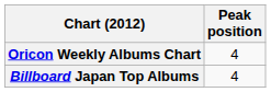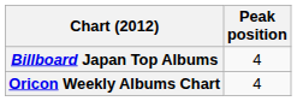 <table class="wikitable plainrowheaders sortable" style="text-align:center;" border="1">
 <tr>
 <th scope="col">Chart (2012)</th>
 <th scope="col">Peak<br>position</th>
 </tr>
 <tr>
+<th scope="row"><em><a href='#'>Billboard</a></em> Japan Top Albums</th>
+<td>4</td>
+</tr>
+<tr>
 <th scope="row"><a href='#'>Oricon</a> Weekly Albums Chart</th>
 <td>4</td>
 </tr>
-<tr>
-<th scope="row"><em><a href='#'>Billboard</a></em> Japan Top Albums</th>
-<td>4</td>
-</tr>
 </table>
